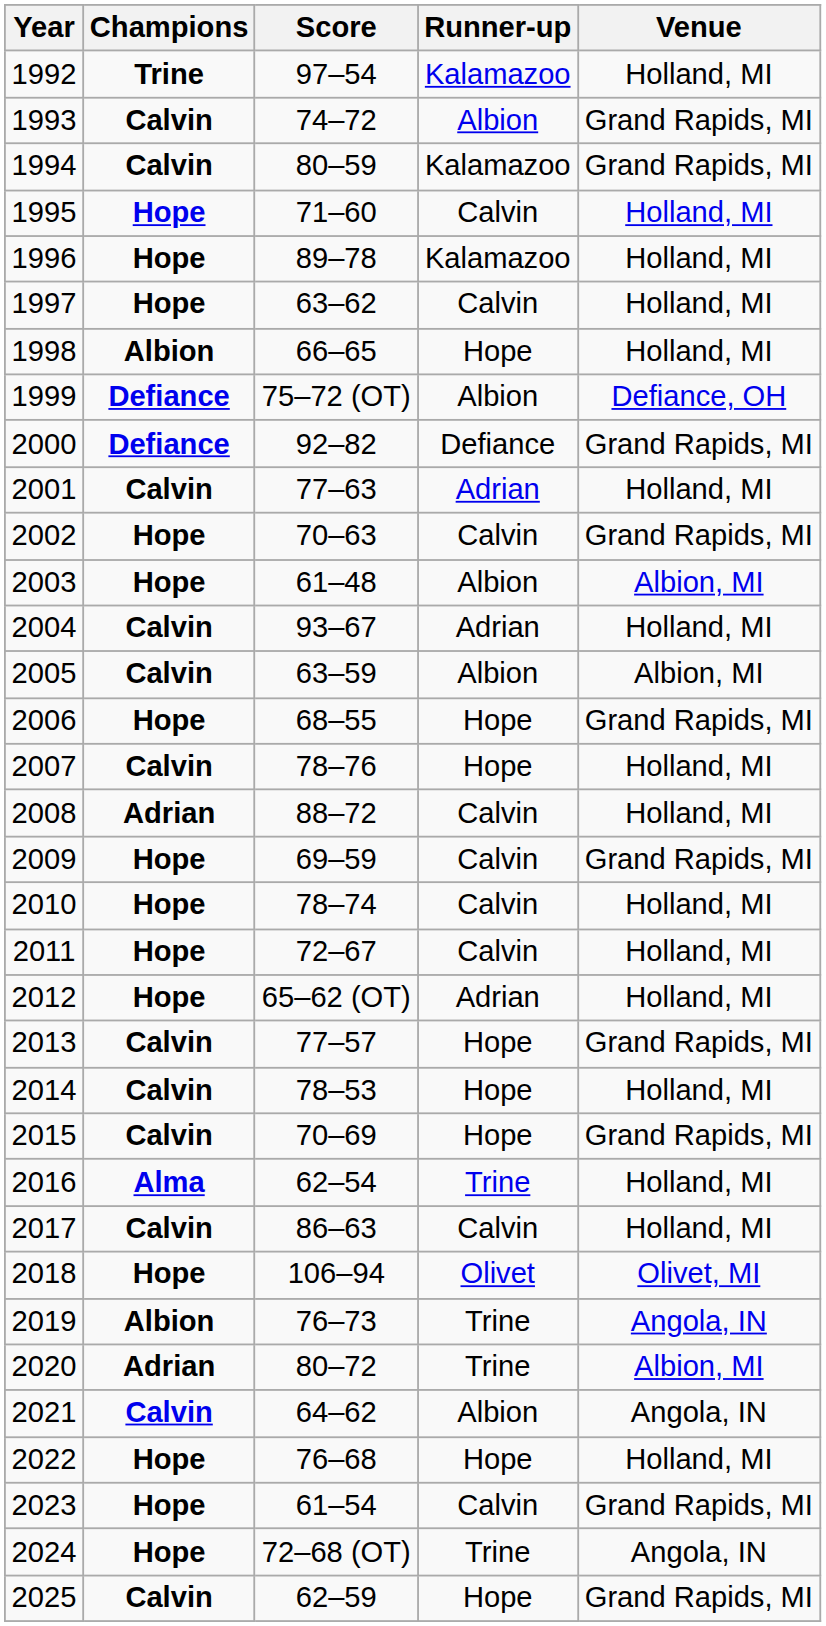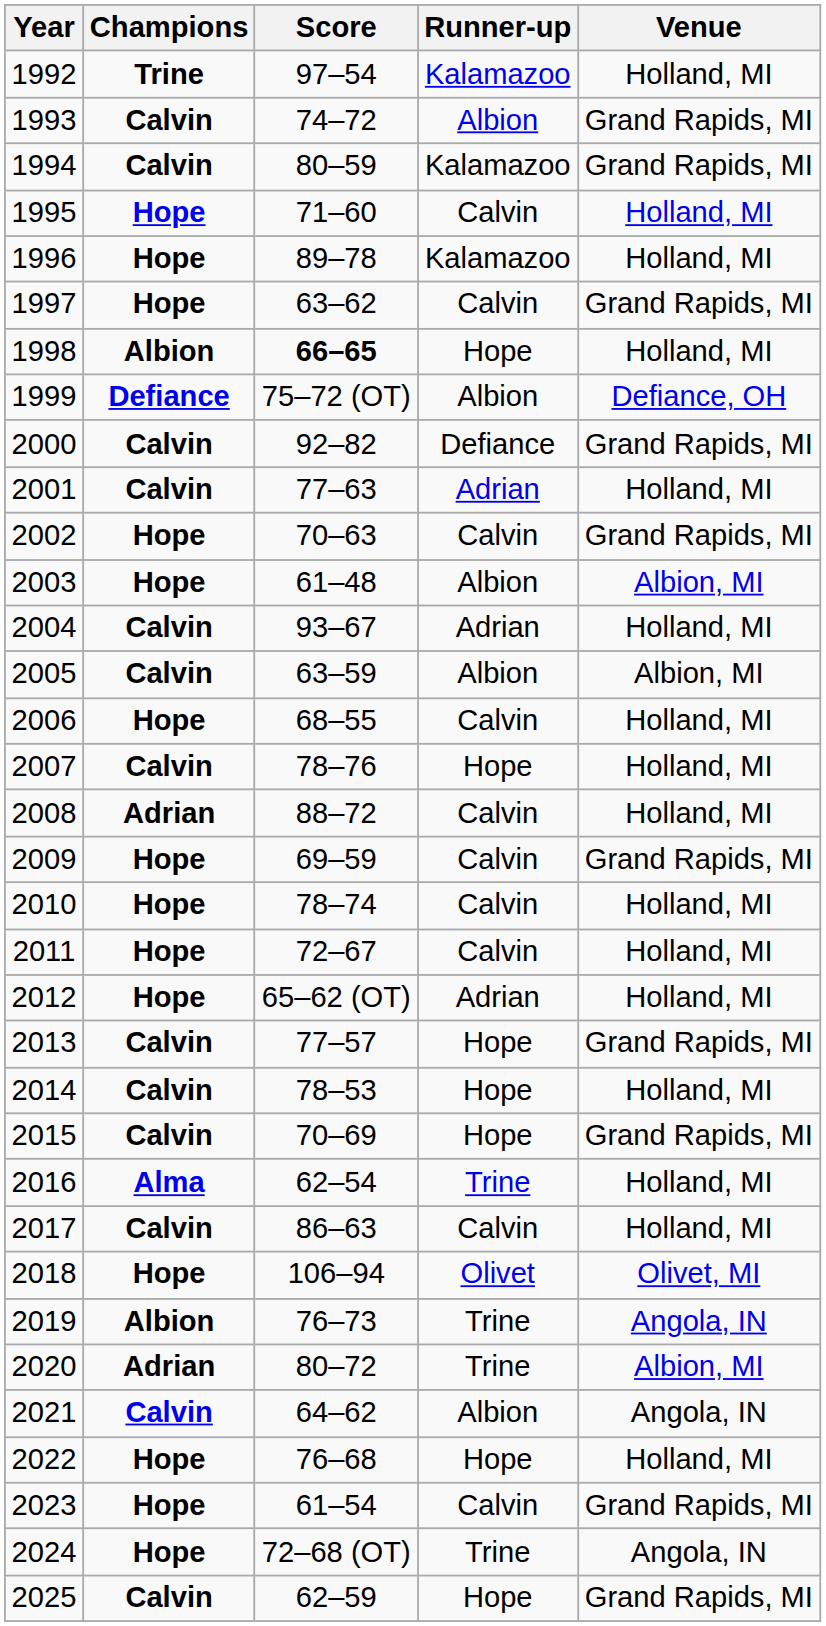 <table class="wikitable sortable">
 <tr>
 <th>Year</th>
 <th>Champions</th>
 <th>Score</th>
 <th>Runner-up</th>
 <th>Venue</th>
 </tr>
 <tr align=center>
 <td>1992</td>
 <td><strong>Trine</strong></td>
 <td>97–54</td>
 <td><a href='#'>Kalamazoo</a></td>
 <td>Holland, MI</td>
 </tr>
 <tr align=center>
 <td>1993</td>
 <td><strong>Calvin</strong></td>
 <td>74–72</td>
 <td><a href='#'>Albion</a></td>
 <td>Grand Rapids, MI</td>
 </tr>
 <tr align=center>
 <td>1994</td>
 <td><strong>Calvin</strong></td>
 <td>80–59</td>
 <td>Kalamazoo</td>
 <td>Grand Rapids, MI</td>
 </tr>
 <tr align=center>
 <td>1995</td>
 <td><strong><a href='#'>Hope</a></strong></td>
 <td>71–60</td>
 <td>Calvin</td>
 <td><a href='#'>Holland, MI</a></td>
 </tr>
 <tr align=center>
 <td>1996</td>
 <td><strong>Hope</strong></td>
 <td>89–78</td>
 <td>Kalamazoo</td>
 <td>Holland, MI</td>
 </tr>
 <tr align=center>
 <td>1997</td>
 <td><strong>Hope</strong></td>
 <td>63–62</td>
 <td>Calvin</td>
-<td>Holland, MI</td>
+<td>Grand Rapids, MI</td>
 </tr>
 <tr align=center>
 <td>1998</td>
 <td><strong>Albion</strong></td>
-<td>66–65</td>
+<td><strong>66–65</strong></td>
 <td>Hope</td>
 <td>Holland, MI</td>
 </tr>
 <tr align=center>
 <td>1999</td>
 <td><strong><a href='#'>Defiance</a></strong></td>
 <td>75–72 (OT)</td>
 <td>Albion</td>
 <td><a href='#'>Defiance, OH</a></td>
 </tr>
 <tr align=center>
 <td>2000</td>
-<td><strong><a href='#'>Defiance</a></strong></td>
+<td><strong>Calvin</strong></td>
 <td>92–82</td>
 <td>Defiance</td>
 <td>Grand Rapids, MI</td>
 </tr>
 <tr align=center>
 <td>2001</td>
 <td><strong>Calvin</strong></td>
 <td>77–63</td>
 <td><a href='#'>Adrian</a></td>
 <td>Holland, MI</td>
 </tr>
 <tr align=center>
 <td>2002</td>
 <td><strong>Hope</strong></td>
 <td>70–63</td>
 <td>Calvin</td>
 <td>Grand Rapids, MI</td>
 </tr>
 <tr align=center>
 <td>2003</td>
 <td><strong>Hope</strong></td>
 <td>61–48</td>
 <td>Albion</td>
 <td><a href='#'>Albion, MI</a></td>
 </tr>
 <tr align=center>
 <td>2004</td>
 <td><strong>Calvin</strong></td>
 <td>93–67</td>
 <td>Adrian</td>
 <td>Holland, MI</td>
 </tr>
 <tr align=center>
 <td>2005</td>
 <td><strong>Calvin</strong></td>
 <td>63–59</td>
 <td>Albion</td>
 <td>Albion, MI</td>
 </tr>
 <tr align=center>
 <td>2006</td>
 <td><strong>Hope</strong></td>
 <td>68–55</td>
-<td>Hope</td>
-<td>Grand Rapids, MI</td>
+<td>Calvin</td>
+<td>Holland, MI</td>
 </tr>
 <tr align=center>
 <td>2007</td>
 <td><strong>Calvin</strong></td>
 <td>78–76</td>
 <td>Hope</td>
 <td>Holland, MI</td>
 </tr>
 <tr align=center>
 <td>2008</td>
 <td><strong>Adrian</strong></td>
 <td>88–72</td>
 <td>Calvin</td>
 <td>Holland, MI</td>
 </tr>
 <tr align=center>
 <td>2009</td>
 <td><strong>Hope</strong></td>
 <td>69–59</td>
 <td>Calvin</td>
 <td>Grand Rapids, MI</td>
 </tr>
 <tr align=center>
 <td>2010</td>
 <td><strong>Hope</strong></td>
 <td>78–74</td>
 <td>Calvin</td>
 <td>Holland, MI</td>
 </tr>
 <tr align=center>
 <td>2011</td>
 <td><strong>Hope</strong></td>
 <td>72–67</td>
 <td>Calvin</td>
 <td>Holland, MI</td>
 </tr>
 <tr align=center>
 <td>2012</td>
 <td><strong>Hope</strong></td>
 <td>65–62 (OT)</td>
 <td>Adrian</td>
 <td>Holland, MI</td>
 </tr>
 <tr align=center>
 <td>2013</td>
 <td><strong>Calvin</strong></td>
 <td>77–57</td>
 <td>Hope</td>
 <td>Grand Rapids, MI</td>
 </tr>
 <tr align=center>
 <td>2014</td>
 <td><strong>Calvin</strong></td>
 <td>78–53</td>
 <td>Hope</td>
 <td>Holland, MI</td>
 </tr>
 <tr align=center>
 <td>2015</td>
 <td><strong>Calvin</strong></td>
 <td>70–69</td>
 <td>Hope</td>
 <td>Grand Rapids, MI</td>
 </tr>
 <tr align=center>
 <td>2016</td>
 <td><strong><a href='#'>Alma</a></strong></td>
 <td>62–54</td>
 <td><a href='#'>Trine</a></td>
 <td>Holland, MI</td>
 </tr>
 <tr align=center>
 <td>2017</td>
 <td><strong>Calvin</strong></td>
 <td>86–63</td>
 <td>Calvin</td>
 <td>Holland, MI</td>
 </tr>
 <tr align=center>
 <td>2018</td>
 <td><strong>Hope</strong></td>
 <td>106–94</td>
 <td><a href='#'>Olivet</a></td>
 <td><a href='#'>Olivet, MI</a></td>
 </tr>
 <tr align=center>
 <td>2019</td>
 <td><strong>Albion</strong></td>
 <td>76–73</td>
 <td>Trine</td>
 <td><a href='#'>Angola, IN</a></td>
 </tr>
 <tr align=center>
 <td>2020</td>
 <td><strong>Adrian</strong></td>
 <td>80–72</td>
 <td>Trine</td>
 <td><a href='#'>Albion, MI</a></td>
 </tr>
 <tr align=center>
 <td>2021</td>
 <td><strong><a href='#'>Calvin</a></strong></td>
 <td>64–62</td>
 <td>Albion</td>
 <td>Angola, IN</td>
 </tr>
 <tr align=center>
 <td>2022</td>
 <td><strong>Hope</strong></td>
 <td>76–68</td>
 <td>Hope</td>
 <td>Holland, MI</td>
 </tr>
 <tr align=center>
 <td>2023</td>
 <td><strong>Hope</strong></td>
 <td>61–54</td>
 <td>Calvin</td>
 <td>Grand Rapids, MI</td>
 </tr>
 <tr align=center>
 <td>2024</td>
 <td><strong>Hope</strong></td>
 <td>72–68 (OT)</td>
 <td>Trine</td>
 <td>Angola, IN</td>
 </tr>
 <tr align=center>
 <td>2025</td>
 <td><strong>Calvin</strong></td>
 <td>62–59</td>
 <td>Hope</td>
 <td>Grand Rapids, MI</td>
 </tr>
 </table>
